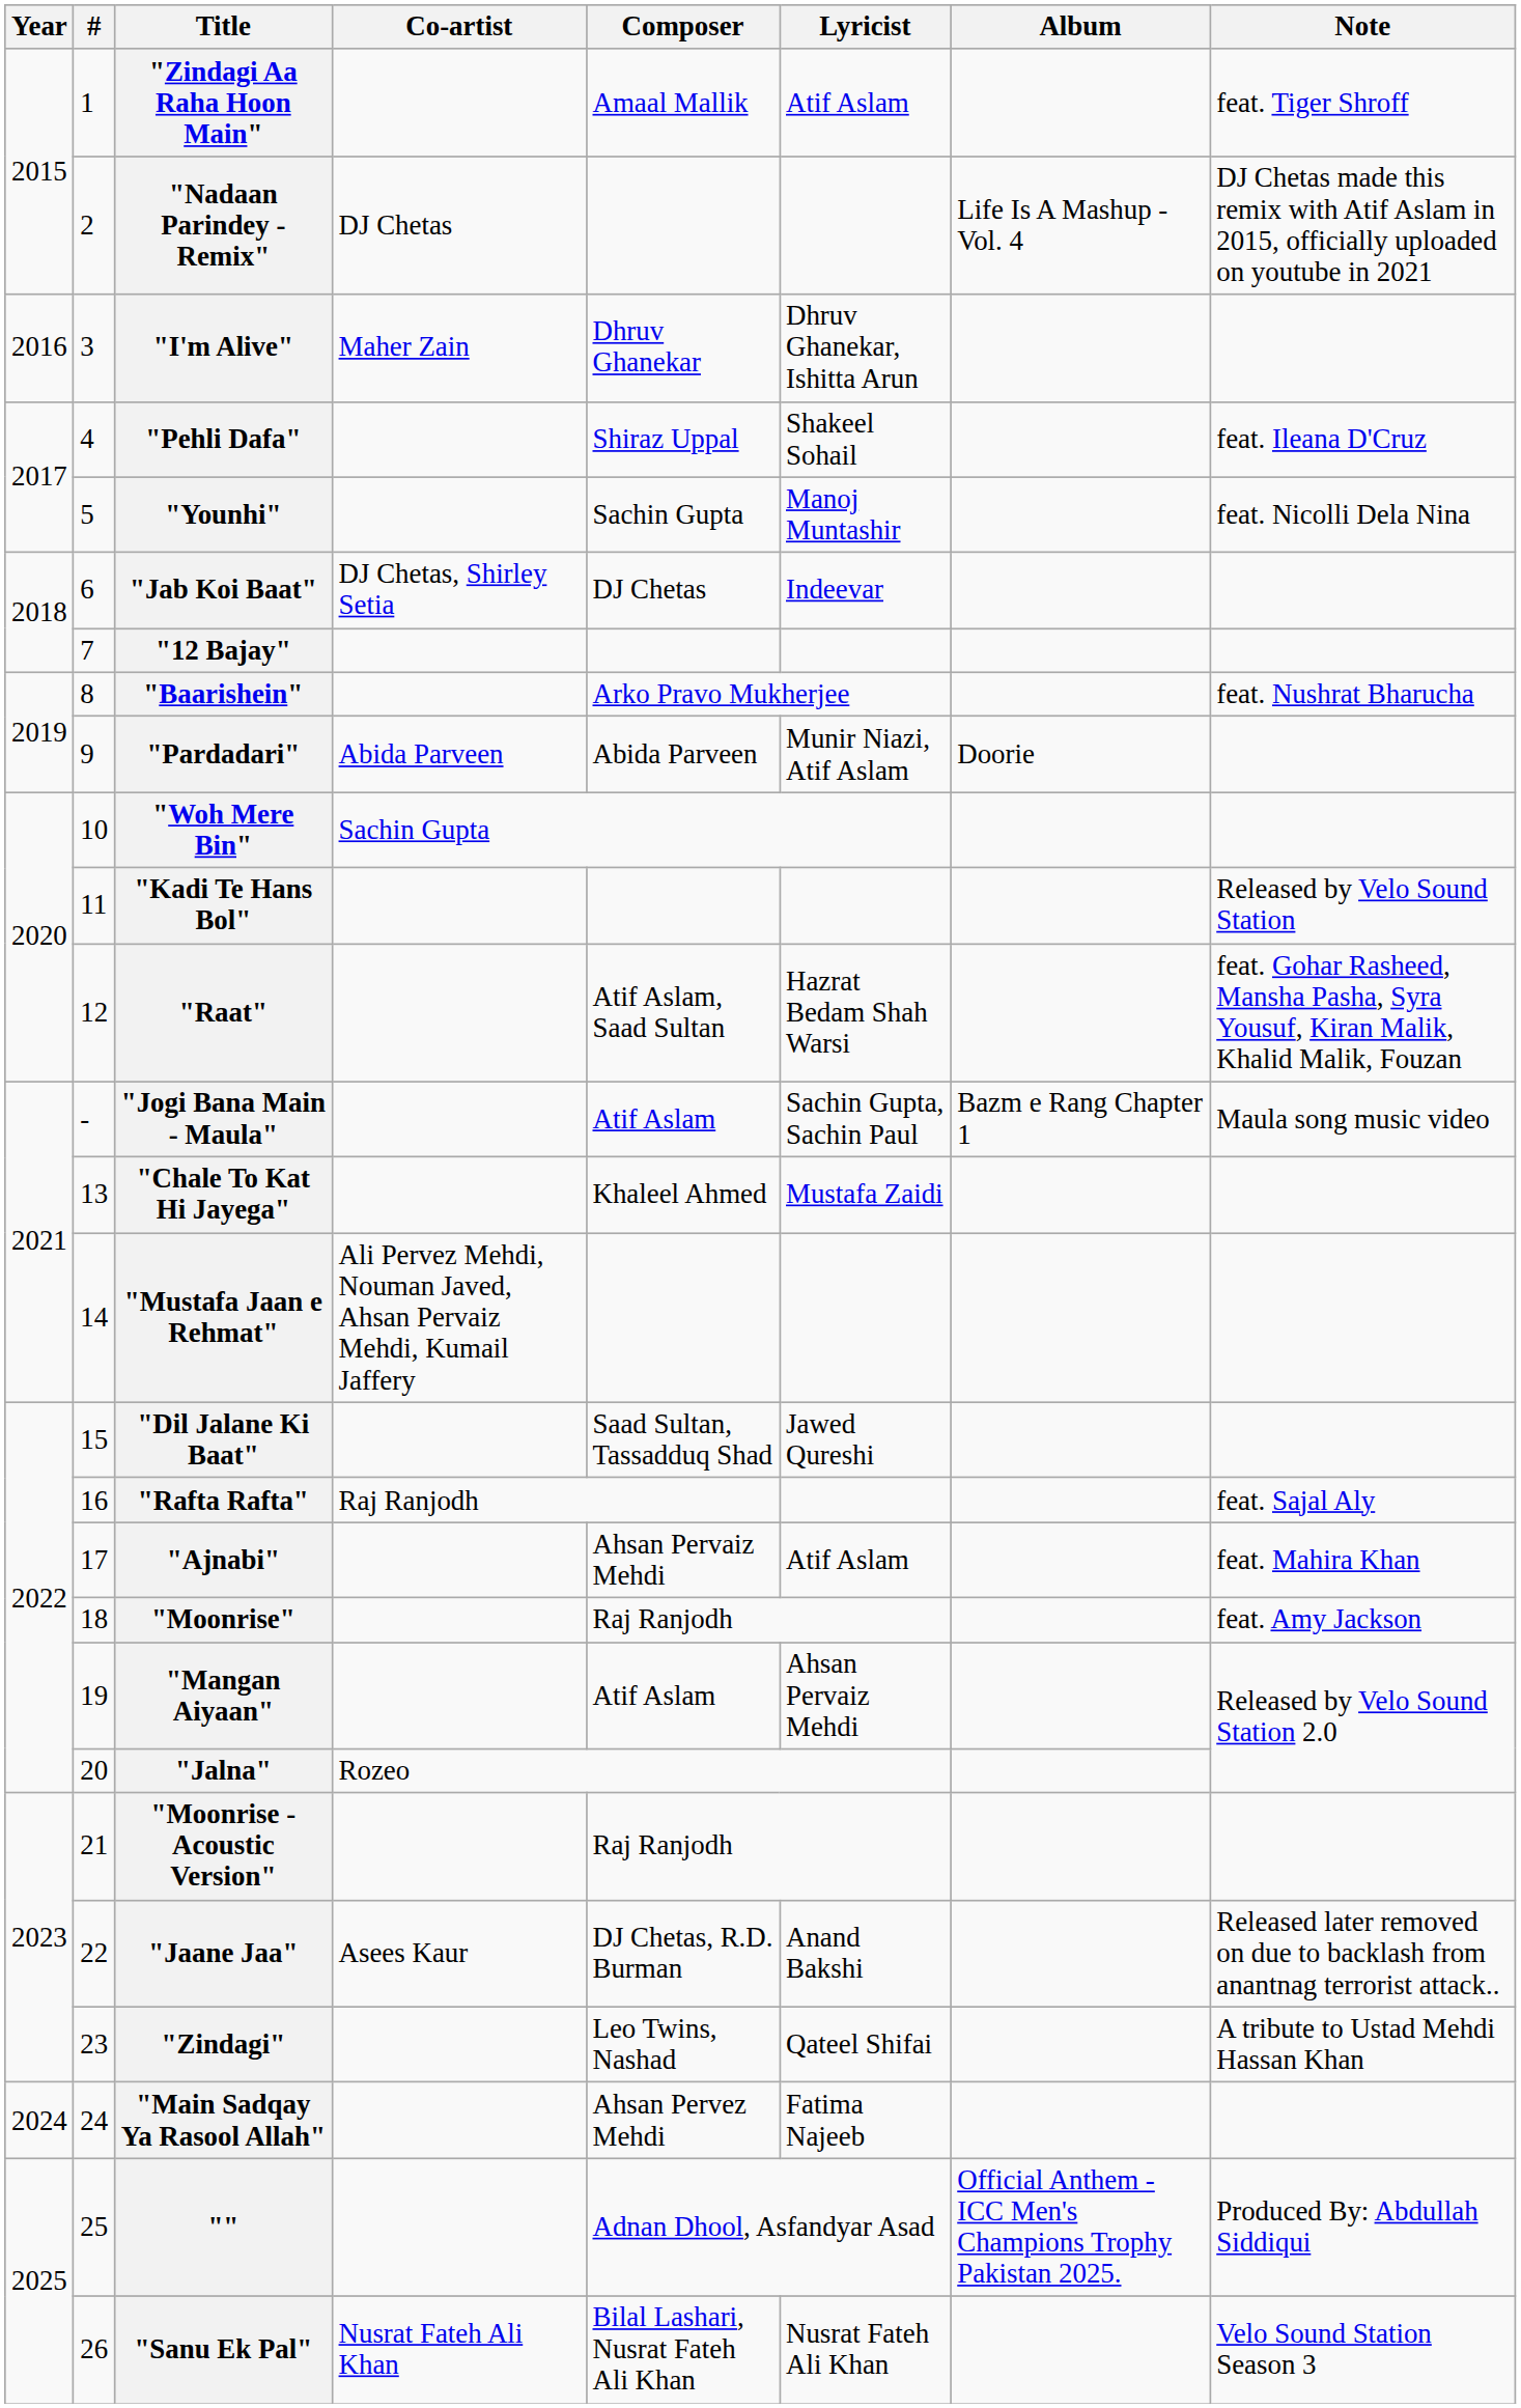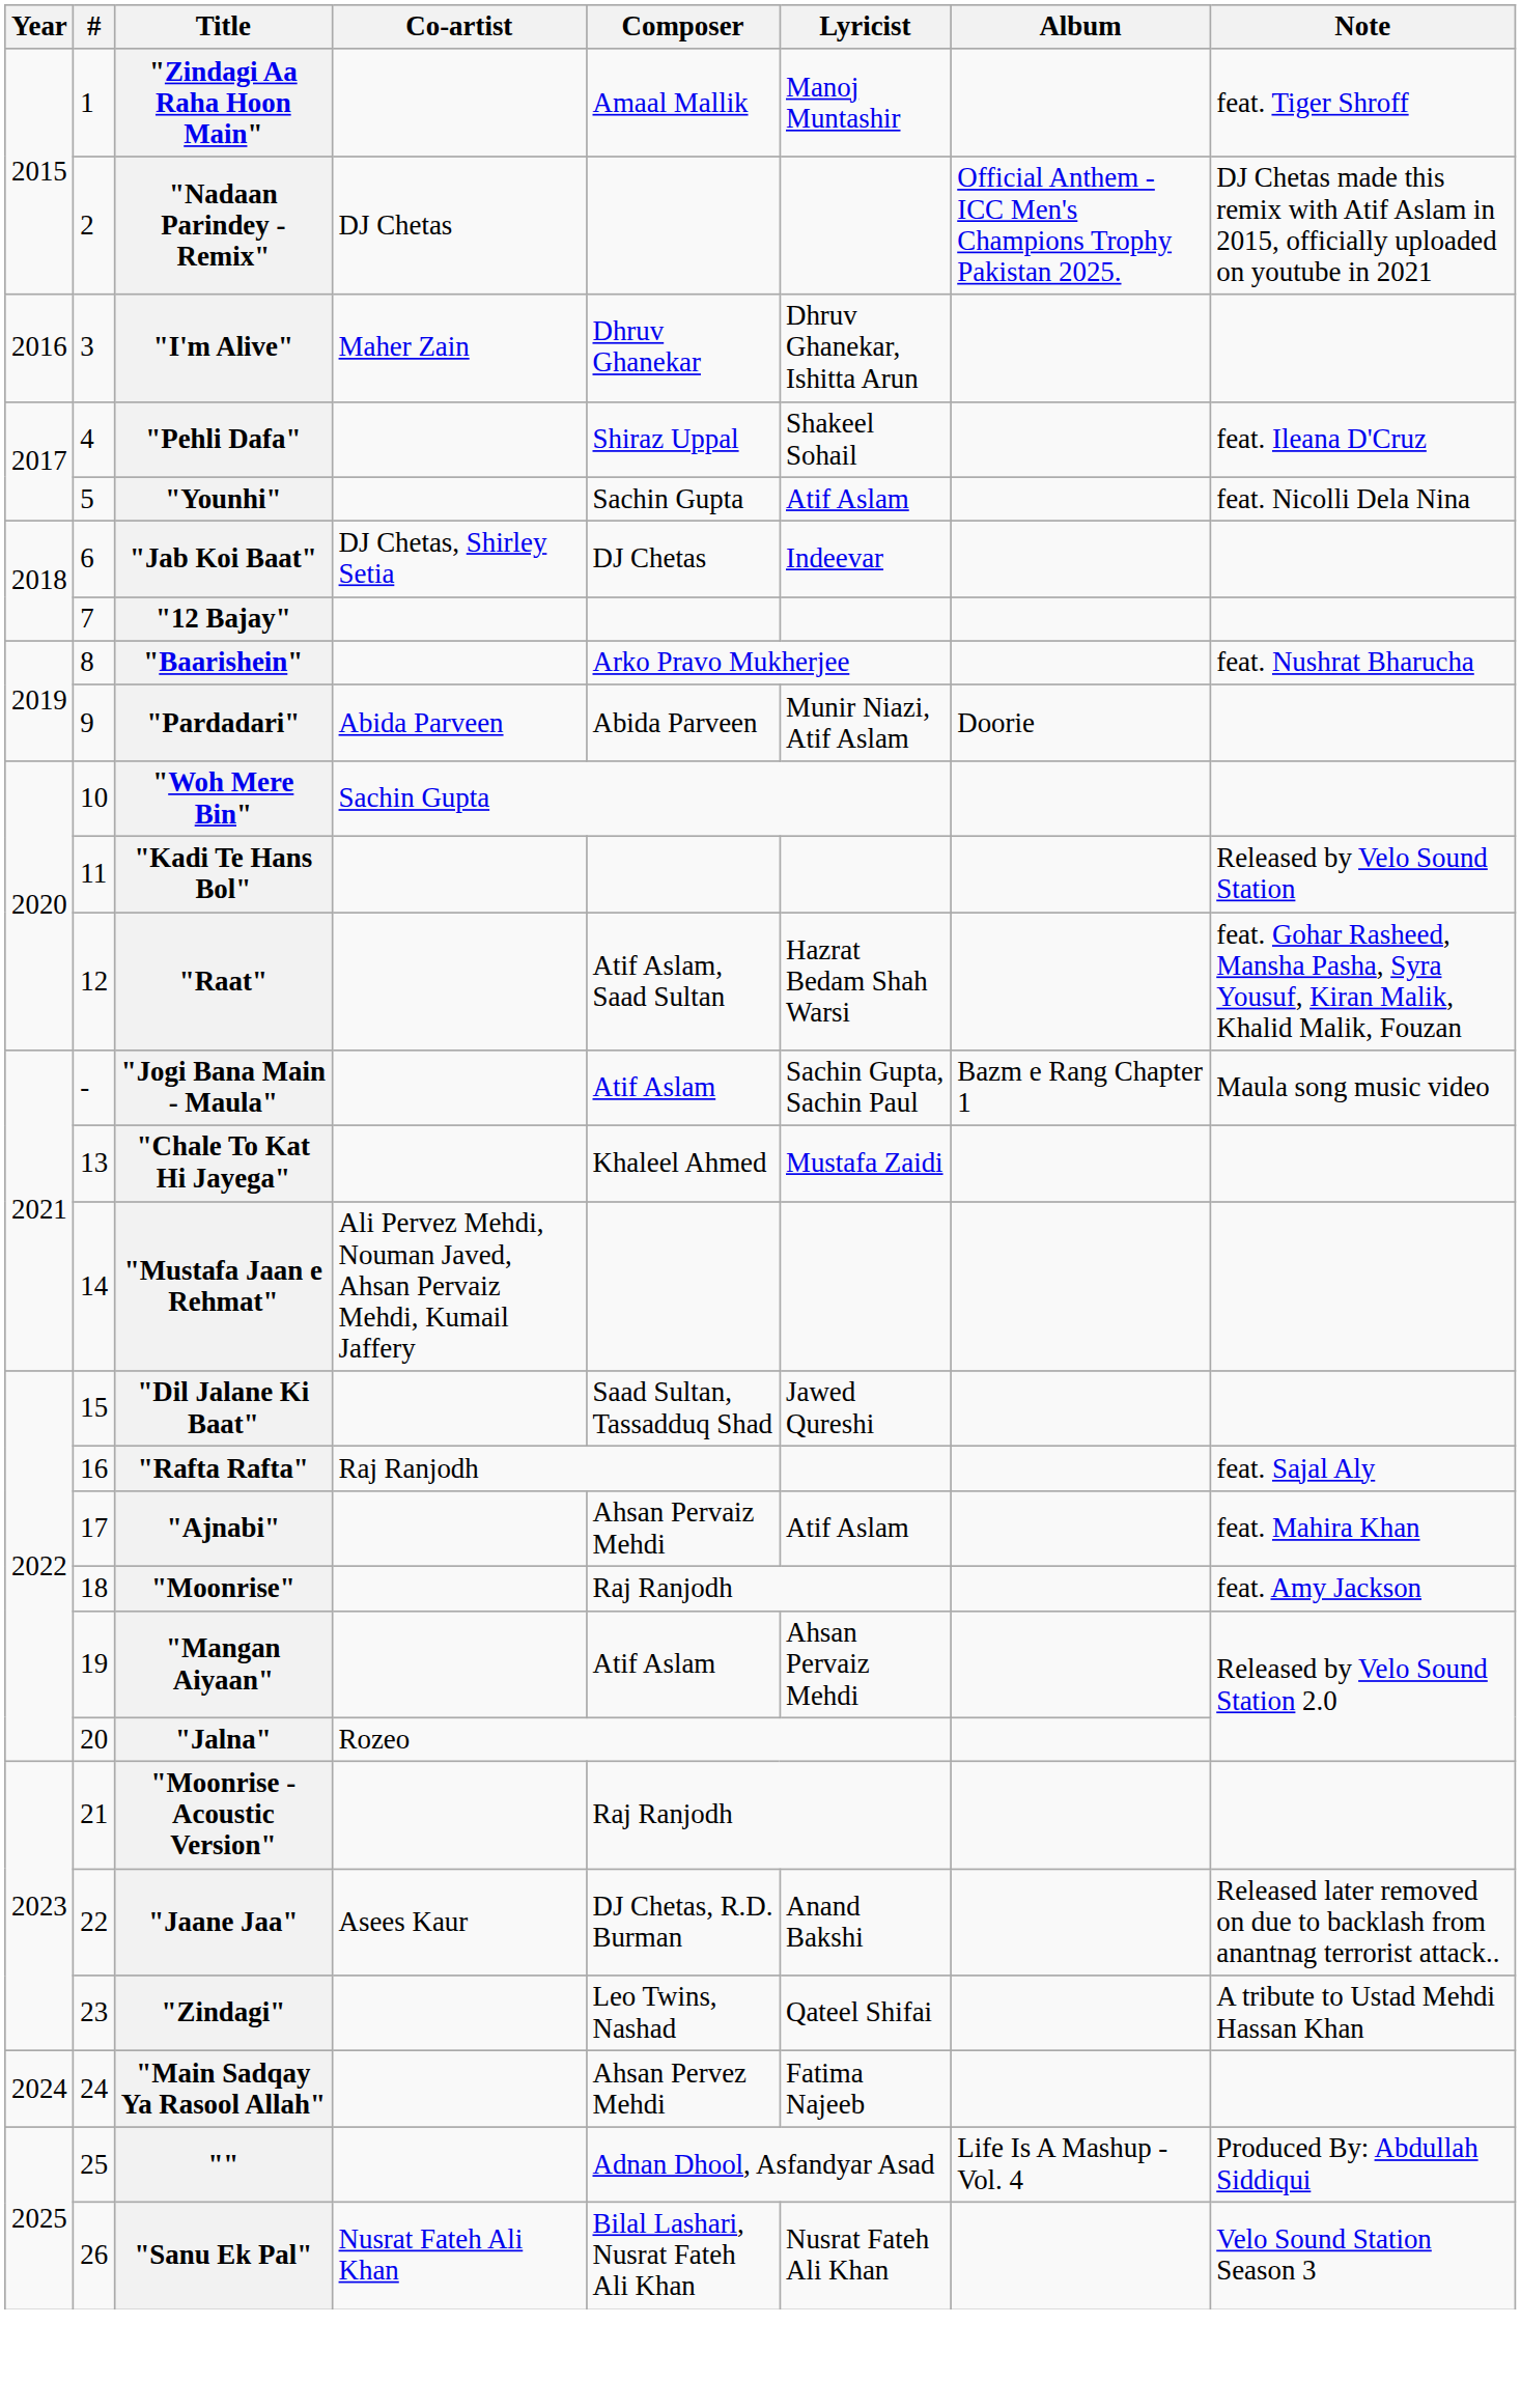 <table class="wikitable plainrowheaders">
 <tr>
 <th scope="col">Year</th>
 <th>#</th>
 <th scope="col">Title</th>
 <th scope="col">Co-artist</th>
 <th scope="col">Composer</th>
 <th scope="col">Lyricist</th>
 <th scope="col">Album</th>
 <th scope="col">Note</th>
 </tr>
 <tr>
 <td rowspan= "2">2015</td>
 <td>1</td>
 <th scope="row">"<a href='#'>Zindagi Aa Raha Hoon Main</a>"</th>
 <td></td>
 <td><a href='#'>Amaal Mallik</a></td>
-<td><a href='#'>Atif Aslam</a></td>
+<td><a href='#'>Manoj Muntashir</a></td>
 <td></td>
 <td>feat. <a href='#'>Tiger Shroff</a></td>
 </tr>
 <tr>
 <td>2</td>
 <th scope= "row">"Nadaan Parindey - Remix"</th>
 <td>DJ Chetas</td>
 <td></td>
 <td></td>
-<td>Life Is A Mashup - Vol. 4</td>
+<td><a href='#'>Official Anthem - ICC Men's Champions Trophy Pakistan 2025.</a> </td>
 <td>DJ Chetas made this remix with Atif Aslam in 2015, officially uploaded on youtube in 2021</td>
 </tr>
 <tr>
 <td>2016</td>
 <td>3</td>
 <th scope="row">"I'm Alive"</th>
 <td><a href='#'>Maher Zain</a></td>
 <td><a href='#'>Dhruv Ghanekar</a></td>
 <td>Dhruv Ghanekar, Ishitta Arun</td>
 <td></td>
 <td></td>
 </tr>
 <tr>
 <td rowspan="2">2017</td>
 <td>4</td>
 <th scope="row">"Pehli Dafa"</th>
 <td></td>
 <td><a href='#'>Shiraz Uppal</a></td>
 <td>Shakeel Sohail</td>
 <td></td>
 <td>feat. <a href='#'>Ileana D'Cruz</a></td>
 </tr>
 <tr>
 <td>5</td>
 <th scope="row">"Younhi"</th>
 <td></td>
 <td>Sachin Gupta</td>
-<td><a href='#'>Manoj Muntashir</a></td>
+<td><a href='#'>Atif Aslam</a></td>
 <td></td>
 <td>feat. Nicolli Dela Nina</td>
 </tr>
 <tr>
 <td rowspan="2">2018</td>
 <td>6</td>
 <th scope="row">"Jab Koi Baat"</th>
 <td>DJ Chetas, <a href='#'>Shirley Setia</a></td>
 <td>DJ Chetas</td>
 <td><a href='#'>Indeevar</a></td>
 <td></td>
 <td></td>
 </tr>
 <tr>
 <td>7</td>
 <th scope="row">"12 Bajay"</th>
 <td></td>
 <td></td>
 <td></td>
 <td></td>
 <td></td>
 </tr>
 <tr>
 <td rowspan="2">2019</td>
 <td>8</td>
 <th scope="row">"<a href='#'>Baarishein</a>"</th>
 <td></td>
 <td colspan="2"><a href='#'>Arko Pravo Mukherjee</a></td>
 <td></td>
 <td>feat. <a href='#'>Nushrat Bharucha</a></td>
 </tr>
 <tr>
 <td>9</td>
 <th scope="row">"Pardadari"</th>
 <td><a href='#'>Abida Parveen</a></td>
 <td>Abida Parveen</td>
 <td>Munir Niazi, Atif Aslam</td>
 <td>Doorie</td>
 <td></td>
 </tr>
 <tr>
 <td rowspan="3">2020</td>
 <td>10</td>
 <th scope="row">"<a href='#'>Woh Mere Bin</a>"</th>
 <td colspan="3"><a href='#'>Sachin Gupta</a></td>
 <td></td>
 <td></td>
 </tr>
 <tr>
 <td>11</td>
 <th scope="row">"Kadi Te Hans Bol"</th>
 <td></td>
 <td></td>
 <td></td>
 <td></td>
 <td>Released by <a href='#'>Velo Sound Station</a></td>
 </tr>
 <tr>
 <td>12</td>
 <th scope="row">"Raat"</th>
 <td></td>
 <td>Atif Aslam, Saad Sultan</td>
 <td>Hazrat Bedam Shah Warsi</td>
 <td></td>
 <td>feat. <a href='#'>Gohar Rasheed</a>, <a href='#'>Mansha Pasha</a>, <a href='#'>Syra Yousuf</a>, <a href='#'>Kiran Malik</a>, Khalid Malik, Fouzan</td>
 </tr>
 <tr>
 <td rowspan="3">2021</td>
 <td>-</td>
 <th scope="row">"Jogi Bana Main - Maula"</th>
 <td></td>
 <td><a href='#'>Atif Aslam</a></td>
 <td>Sachin Gupta, Sachin Paul</td>
 <td>Bazm e Rang Chapter 1</td>
 <td>Maula song music video</td>
 </tr>
 <tr>
 <td>13</td>
 <th scope="row">"Chale To Kat Hi Jayega"</th>
 <td></td>
 <td>Khaleel Ahmed</td>
 <td><a href='#'>Mustafa Zaidi</a></td>
 <td></td>
 <td></td>
 </tr>
 <tr>
 <td>14</td>
 <th scope="row">"Mustafa Jaan e Rehmat"</th>
 <td>Ali Pervez Mehdi, Nouman Javed, Ahsan Pervaiz Mehdi, Kumail Jaffery</td>
 <td></td>
 <td></td>
 <td></td>
 <td></td>
 </tr>
 <tr>
 <td rowspan="6">2022</td>
 <td>15</td>
 <th scope="row">"Dil Jalane Ki Baat"</th>
 <td></td>
 <td>Saad Sultan, Tassadduq Shad</td>
 <td>Jawed Qureshi</td>
 <td></td>
 <td></td>
 </tr>
 <tr>
 <td>16</td>
 <th scope="row">"Rafta Rafta"</th>
 <td colspan="2">Raj Ranjodh</td>
 <td></td>
 <td></td>
 <td>feat. <a href='#'>Sajal Aly</a></td>
 </tr>
 <tr>
 <td>17</td>
 <th scope="row">"Ajnabi"</th>
 <td></td>
 <td>Ahsan Pervaiz Mehdi</td>
 <td>Atif Aslam</td>
 <td></td>
 <td>feat. <a href='#'>Mahira Khan</a></td>
 </tr>
 <tr>
 <td>18</td>
 <th scope="row">"Moonrise"</th>
 <td></td>
 <td colspan="2">Raj Ranjodh</td>
 <td></td>
 <td>feat. <a href='#'>Amy Jackson</a></td>
 </tr>
 <tr>
 <td>19</td>
 <th scope="row">"Mangan Aiyaan"</th>
 <td></td>
 <td>Atif Aslam</td>
 <td>Ahsan Pervaiz Mehdi</td>
 <td></td>
 <td rowspan="2">Released by <a href='#'>Velo Sound Station</a> 2.0</td>
 </tr>
 <tr>
 <td>20</td>
 <th scope="row">"Jalna"</th>
 <td colspan="3">Rozeo</td>
 <td></td>
 </tr>
 <tr>
 <td rowspan="3">2023</td>
 <td>21</td>
 <th scope="row">"Moonrise - Acoustic Version"</th>
 <td></td>
 <td colspan="2">Raj Ranjodh</td>
 <td></td>
 <td></td>
 </tr>
 <tr>
 <td>22</td>
 <th scope="row">"Jaane Jaa"</th>
 <td>Asees Kaur</td>
 <td>DJ Chetas, R.D. Burman</td>
 <td>Anand Bakshi</td>
 <td></td>
 <td>Released later removed on due to backlash from anantnag terrorist attack..</td>
 </tr>
 <tr>
 <td>23</td>
 <th scope="row">"Zindagi"</th>
 <td></td>
 <td>Leo Twins, Nashad</td>
 <td>Qateel Shifai</td>
 <td></td>
 <td>A tribute to Ustad Mehdi Hassan Khan</td>
 </tr>
 <tr>
 <td>2024</td>
 <td>24</td>
 <th scope="row">"Main Sadqay Ya Rasool Allah"</th>
 <td></td>
 <td>Ahsan Pervez Mehdi</td>
 <td>Fatima Najeeb</td>
 <td></td>
 <td></td>
 </tr>
 <tr>
 <td rowspan="2">2025</td>
 <td>25</td>
 <th>""</th>
 <td></td>
 <td colspan="2"><a href='#'>Adnan Dhool</a>, Asfandyar Asad</td>
-<td><a href='#'>Official Anthem - ICC Men's Champions Trophy Pakistan 2025.</a> </td>
+<td>Life Is A Mashup - Vol. 4</td>
 <td>Produced By: <a href='#'>Abdullah Siddiqui</a></td>
 </tr>
 <tr>
 <td>26</td>
 <th scope="row">"Sanu Ek Pal"</th>
 <td><a href='#'>Nusrat Fateh Ali Khan</a></td>
 <td><a href='#'>Bilal Lashari</a>, Nusrat Fateh Ali Khan</td>
 <td>Nusrat Fateh Ali Khan</td>
 <td></td>
 <td><a href='#'>Velo Sound Station</a> Season 3</td>
 </tr>
 </table>
